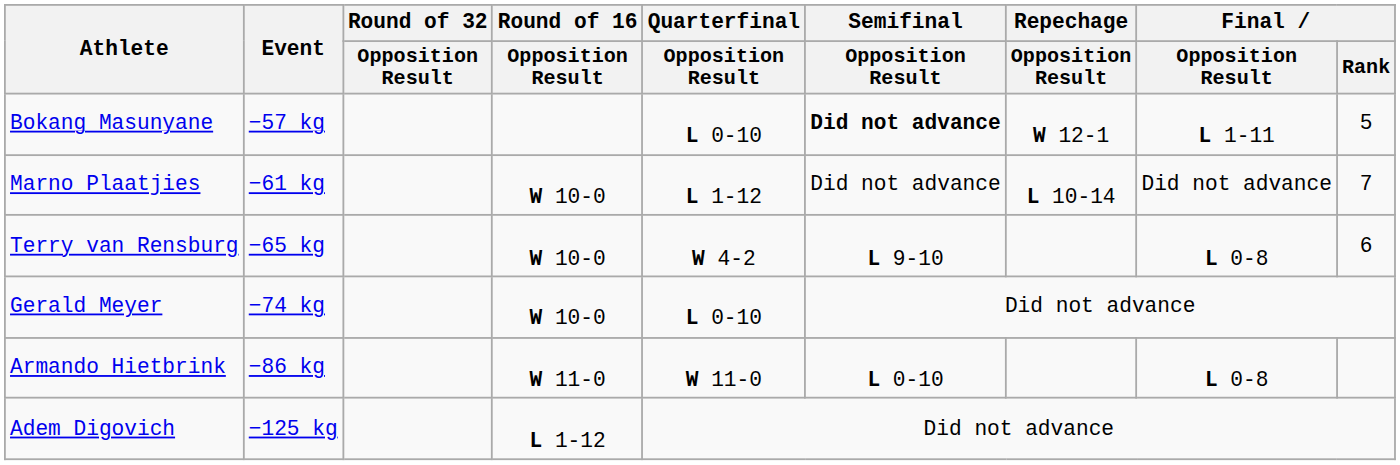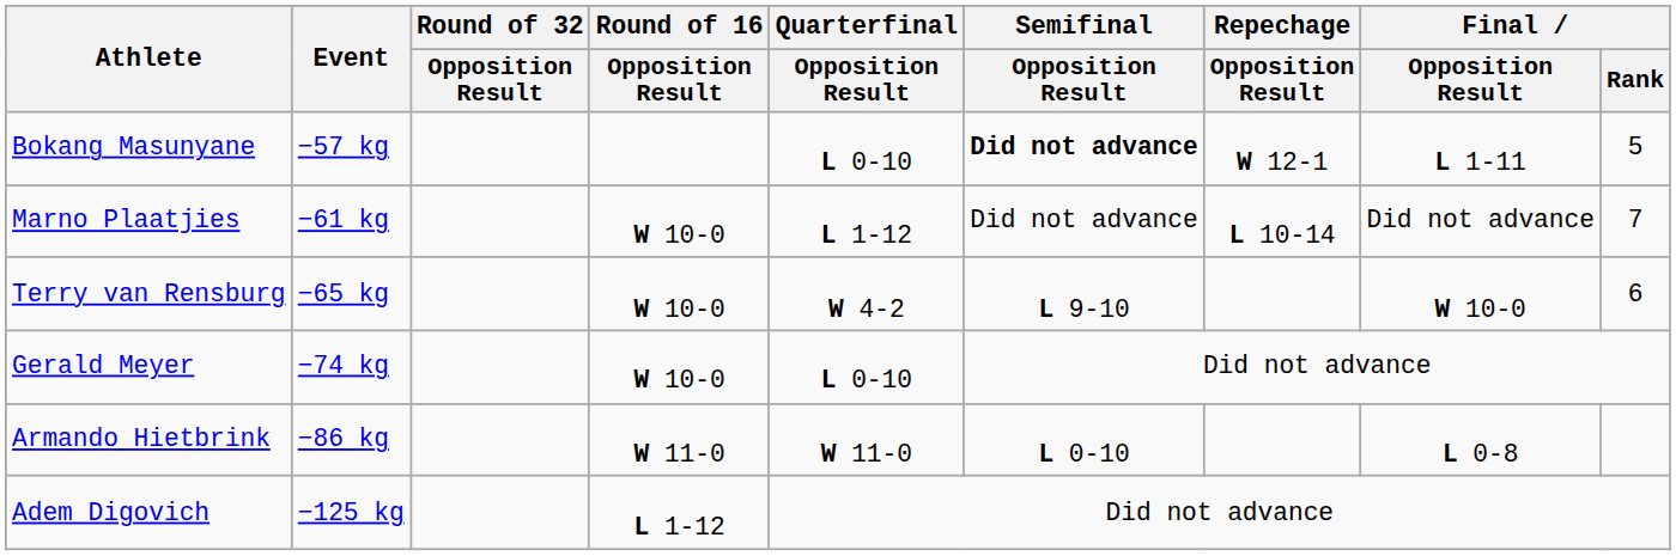 <table class="wikitable" style="font-size:90%">
 <tr>
 <th rowspan=2>Athlete</th>
 <th rowspan=2>Event</th>
 <th>Round of 32</th>
 <th>Round of 16</th>
 <th>Quarterfinal</th>
 <th>Semifinal</th>
 <th>Repechage</th>
 <th colspan=2>Final / </th>
 </tr>
 <tr style="font-size: 95%">
 <th>Opposition<br>Result</th>
 <th>Opposition<br>Result</th>
 <th>Opposition<br>Result</th>
 <th>Opposition<br>Result</th>
 <th>Opposition<br>Result</th>
 <th>Opposition<br>Result</th>
 <th>Rank</th>
 </tr>
 <tr align=center>
 <td align=left><a href='#'>Bokang Masunyane</a></td>
 <td align=left><a href='#'>−57 kg</a></td>
 <td></td>
 <td></td>
 <td><br><strong>L</strong> 0-10</td>
 <td><strong>Did not advance</strong></td>
 <td><br><strong>W</strong> 12-1</td>
 <td><br><strong>L</strong> 1-11</td>
 <td>5</td>
 </tr>
 <tr align=center>
 <td align=left><a href='#'>Marno Plaatjies</a></td>
 <td align=left><a href='#'>−61 kg</a></td>
 <td></td>
 <td><br><strong>W</strong> 10-0</td>
 <td><br><strong>L</strong> 1-12</td>
 <td>Did not advance</td>
 <td><br><strong>L</strong> 10-14</td>
 <td>Did not advance</td>
 <td>7</td>
 </tr>
 <tr align=center>
 <td align=left><a href='#'>Terry van Rensburg</a></td>
 <td align=left><a href='#'>−65 kg</a></td>
 <td></td>
 <td><br><strong>W</strong> 10-0</td>
 <td><br><strong>W</strong> 4-2</td>
 <td><br><strong>L</strong> 9-10</td>
 <td></td>
-<td><br><strong>L</strong> 0-8</td>
+<td><br><strong>W</strong> 10-0</td>
 <td>6</td>
 </tr>
 <tr align=center>
 <td align=left><a href='#'>Gerald Meyer</a></td>
 <td align=left><a href='#'>−74 kg</a></td>
 <td></td>
 <td><br><strong>W</strong> 10-0</td>
 <td><br><strong>L</strong> 0-10</td>
 <td colspan=4>Did not advance</td>
 </tr>
 <tr align=center>
 <td align=left><a href='#'>Armando Hietbrink</a></td>
 <td align=left><a href='#'>−86 kg</a></td>
 <td></td>
 <td><br><strong>W</strong> 11-0</td>
 <td><br><strong>W</strong> 11-0</td>
 <td><br><strong>L</strong> 0-10</td>
 <td></td>
 <td><br><strong>L</strong> 0-8</td>
 <td></td>
 </tr>
 <tr align=center>
 <td align=left><a href='#'>Adem Digovich</a></td>
 <td align=left><a href='#'>−125 kg</a></td>
 <td></td>
 <td><br><strong>L</strong> 1-12</td>
 <td colspan=6>Did not advance</td>
 </tr>
 </table>
